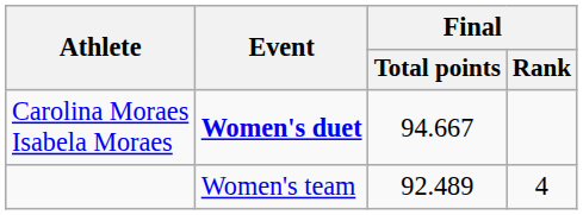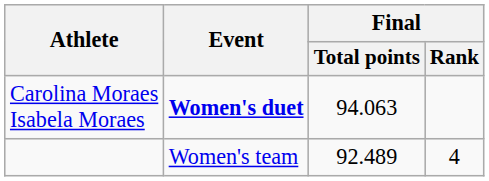 <table class=wikitable style="font-size:90%">
 <tr>
 <th rowspan="2">Athlete</th>
 <th rowspan="2">Event</th>
 <th colspan="2">Final</th>
 </tr>
 <tr style="font-size:95%">
 <th>Total points</th>
 <th>Rank</th>
 </tr>
 <tr align=center>
 <td align=left><a href='#'>Carolina Moraes</a><br><a href='#'>Isabela Moraes</a></td>
 <td align=left><strong><a href='#'>Women's duet</a></strong></td>
-<td>94.667</td>
+<td>94.063</td>
 <td></td>
 </tr>
 <tr align=center>
 <td align=left></td>
 <td align=left><a href='#'>Women's team</a></td>
 <td>92.489</td>
 <td>4</td>
 </tr>
 </table>
